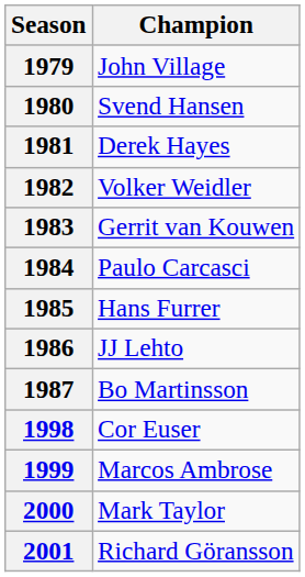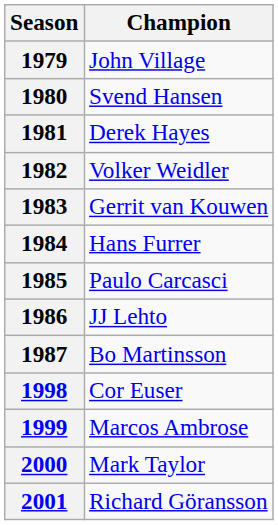 <table class="wikitable">
 <tr>
 <th>Season</th>
 <th>Champion</th>
 </tr>
 <tr>
 <th>1979</th>
 <td><a href='#'>John Village</a></td>
 </tr>
 <tr>
 <th>1980</th>
 <td> <a href='#'>Svend Hansen</a></td>
 </tr>
 <tr>
 <th>1981</th>
 <td> <a href='#'>Derek Hayes</a></td>
 </tr>
 <tr>
 <th>1982</th>
 <td> <a href='#'>Volker Weidler</a></td>
 </tr>
 <tr>
 <th>1983</th>
 <td> <a href='#'>Gerrit van Kouwen</a></td>
 </tr>
 <tr>
 <th>1984</th>
-<td> <a href='#'>Paulo Carcasci</a></td>
+<td><a href='#'>Hans Furrer</a></td>
 </tr>
 <tr>
 <th>1985</th>
-<td><a href='#'>Hans Furrer</a></td>
+<td> <a href='#'>Paulo Carcasci</a></td>
 </tr>
 <tr>
 <th>1986</th>
 <td> <a href='#'>JJ Lehto</a></td>
 </tr>
 <tr>
 <th>1987</th>
 <td><a href='#'>Bo Martinsson</a></td>
 </tr>
 <tr>
 <th><a href='#'>1998</a></th>
 <td> <a href='#'>Cor Euser</a></td>
 </tr>
 <tr>
 <th><a href='#'>1999</a></th>
 <td> <a href='#'>Marcos Ambrose</a></td>
 </tr>
 <tr>
 <th><a href='#'>2000</a></th>
 <td> <a href='#'>Mark Taylor</a></td>
 </tr>
 <tr>
 <th><a href='#'>2001</a></th>
 <td> <a href='#'>Richard Göransson</a></td>
 </tr>
 </table>
